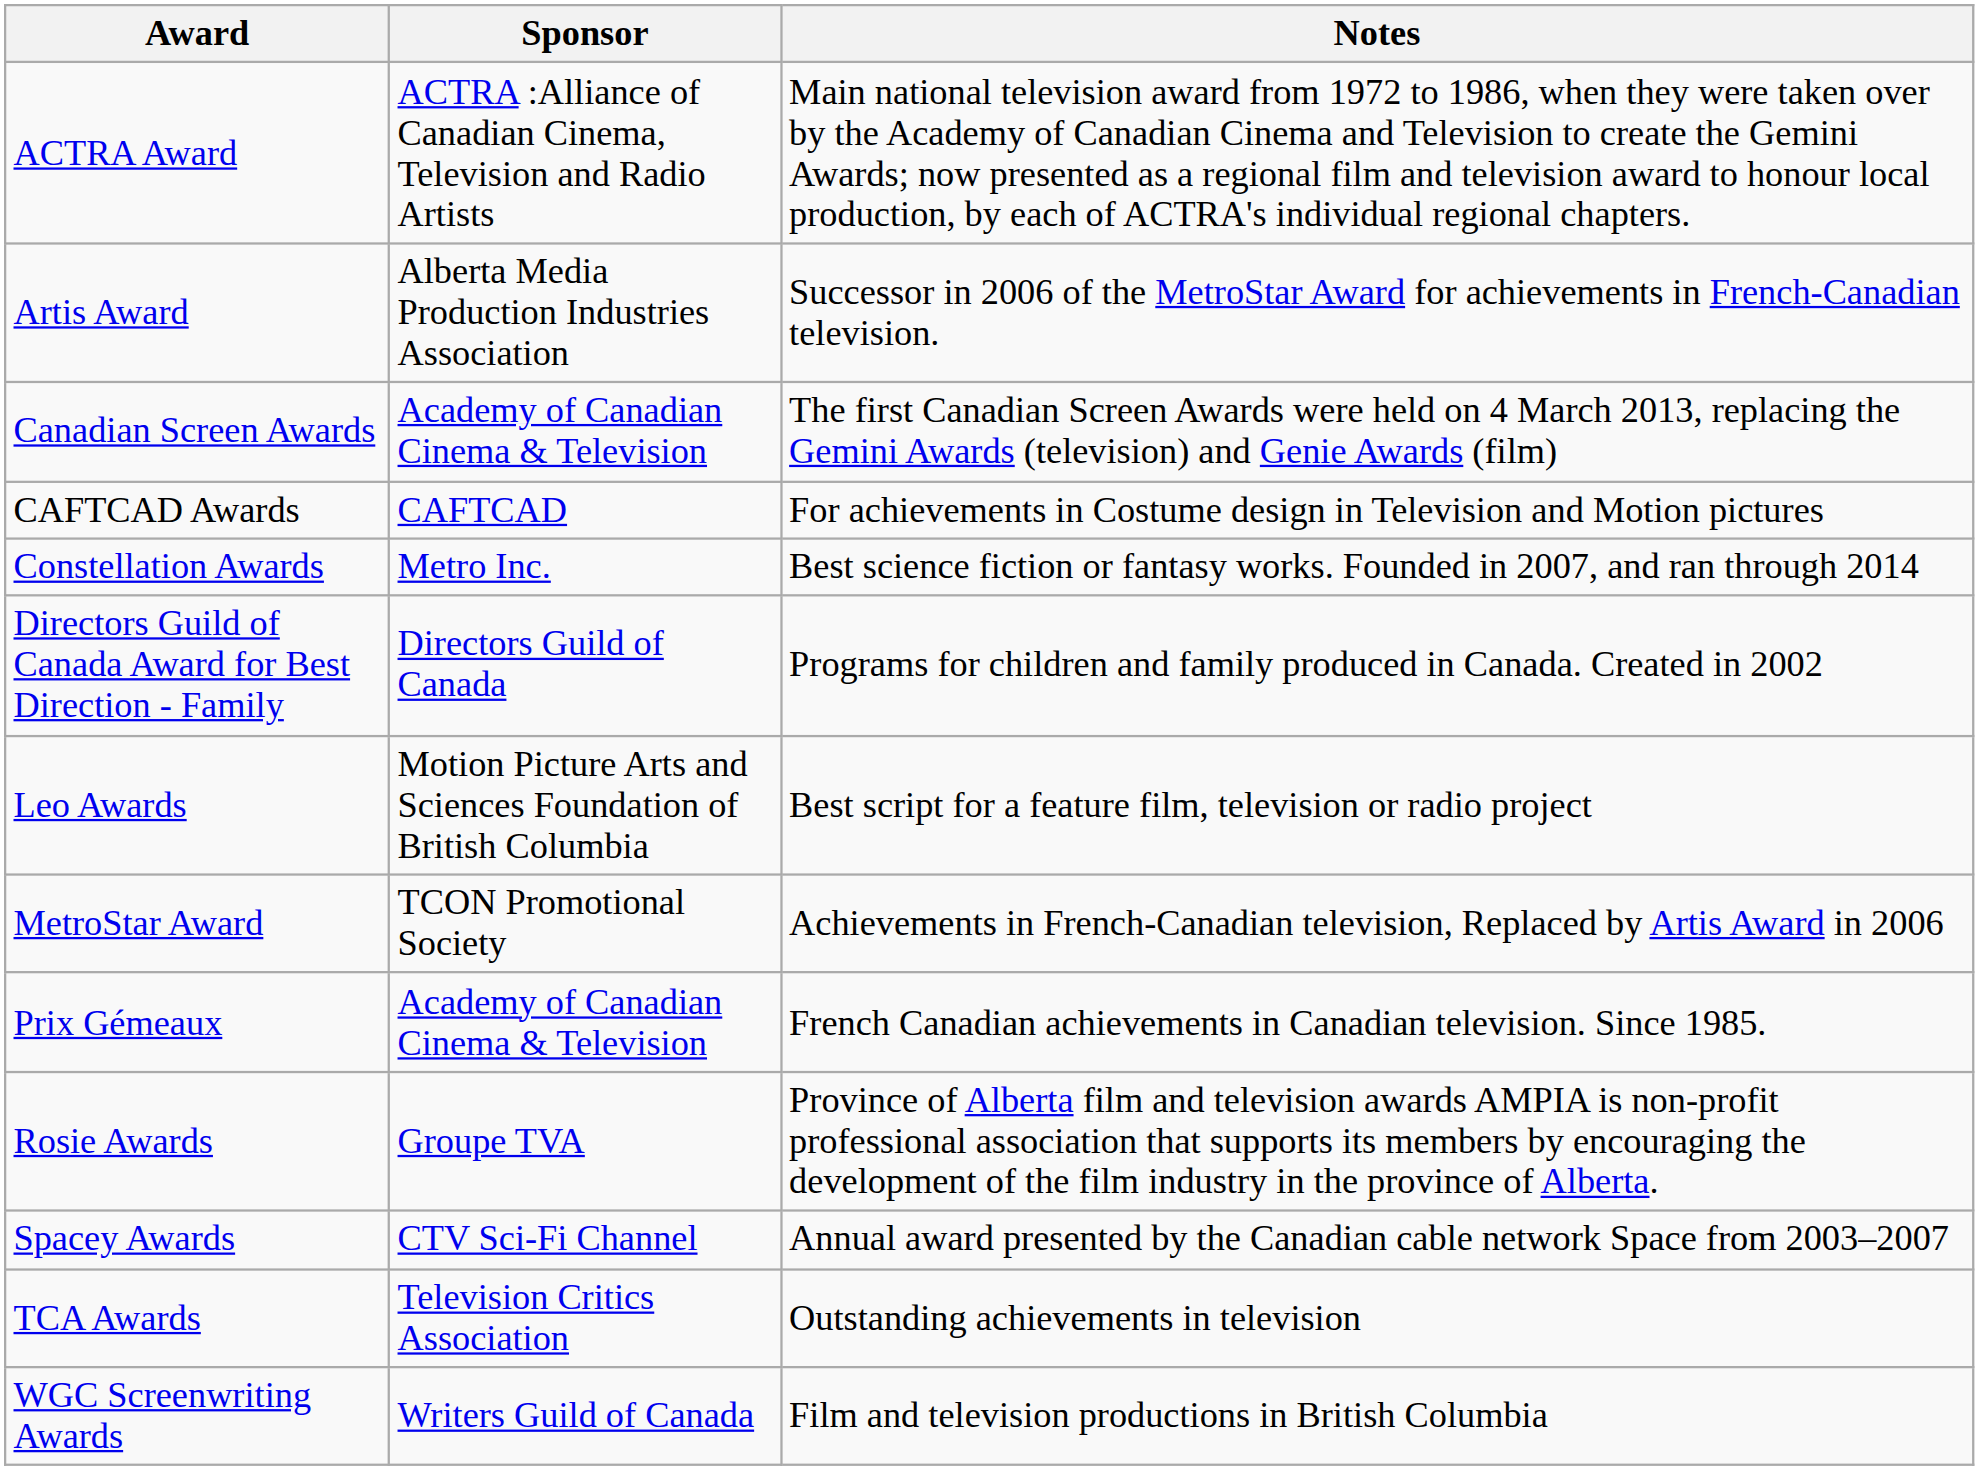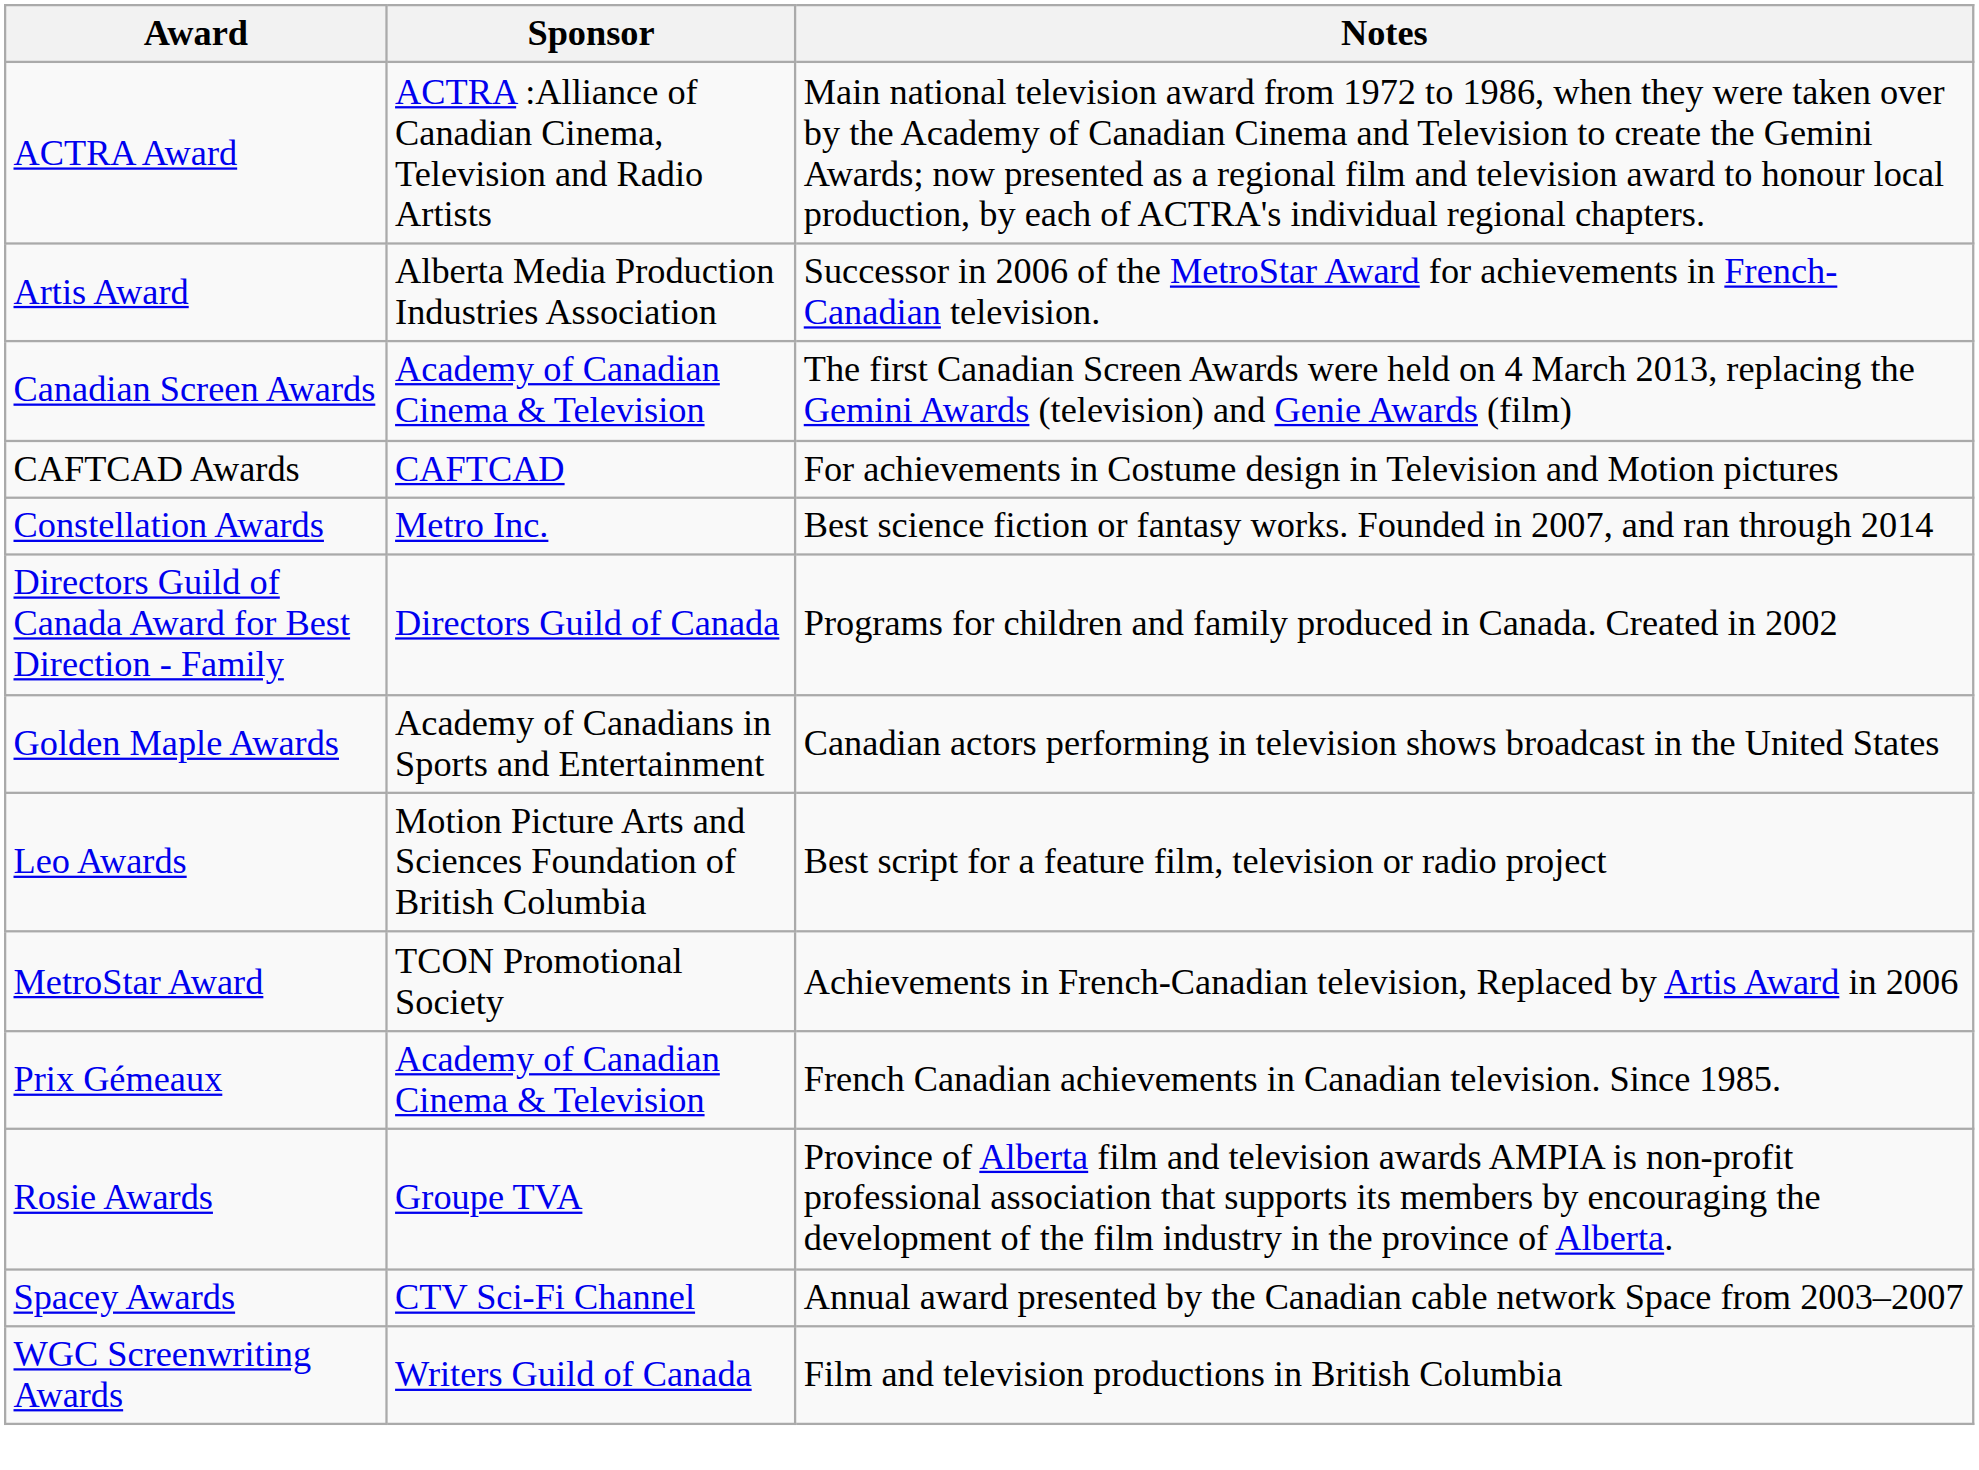 <table class="wikitable sortable">
 <tr>
 <th>Award</th>
 <th>Sponsor</th>
 <th>Notes</th>
 </tr>
 <tr>
 <td><a href='#'>ACTRA Award</a></td>
 <td><a href='#'>ACTRA</a> :Alliance of Canadian Cinema, Television and Radio Artists</td>
 <td>Main national television award from 1972 to 1986, when they were taken over by the Academy of Canadian Cinema and Television to create the Gemini Awards; now presented as a regional film and television award to honour local production, by each of ACTRA's individual regional chapters.</td>
 </tr>
 <tr>
 <td><a href='#'>Artis Award</a></td>
 <td>Alberta Media Production Industries Association</td>
 <td>Successor in 2006 of the <a href='#'>MetroStar Award</a> for achievements in <a href='#'>French-Canadian</a> television.</td>
 </tr>
 <tr>
 <td><a href='#'>Canadian Screen Awards</a></td>
 <td><a href='#'>Academy of Canadian Cinema & Television</a></td>
 <td>The first Canadian Screen Awards were held on 4 March 2013, replacing the <a href='#'>Gemini Awards</a> (television) and <a href='#'>Genie Awards</a> (film)</td>
 </tr>
 <tr>
 <td>CAFTCAD Awards</td>
 <td><a href='#'>CAFTCAD</a></td>
 <td>For achievements in Costume design in Television and Motion pictures</td>
 </tr>
 <tr>
 <td><a href='#'>Constellation Awards</a></td>
 <td><a href='#'>Metro Inc.</a></td>
 <td>Best science fiction or fantasy works. Founded in 2007, and ran through 2014</td>
 </tr>
 <tr>
 <td><a href='#'>Directors Guild of Canada Award for Best Direction - Family</a></td>
 <td><a href='#'>Directors Guild of Canada</a></td>
 <td>Programs for children and family produced in Canada. Created in 2002</td>
 </tr>
 <tr>
+<td><a href='#'>Golden Maple Awards</a></td>
+<td>Academy of Canadians in Sports and Entertainment</td>
+<td>Canadian actors performing in television shows broadcast in the United States</td>
+</tr>
+<tr>
 <td><a href='#'>Leo Awards</a></td>
 <td>Motion Picture Arts and Sciences Foundation of British Columbia</td>
 <td>Best script for a feature film, television or radio project</td>
 </tr>
 <tr>
 <td><a href='#'>MetroStar Award</a></td>
 <td>TCON Promotional Society</td>
 <td>Achievements in French-Canadian television, Replaced by <a href='#'>Artis Award</a> in 2006</td>
 </tr>
 <tr>
 <td><a href='#'>Prix Gémeaux</a></td>
 <td><a href='#'>Academy of Canadian Cinema & Television</a></td>
 <td>French Canadian achievements in Canadian television. Since 1985.</td>
 </tr>
 <tr>
 <td><a href='#'>Rosie Awards</a></td>
 <td><a href='#'>Groupe TVA</a></td>
 <td>Province of <a href='#'>Alberta</a> film and television awards  AMPIA is non-profit professional association that supports its members by encouraging the development of the film industry in the province of <a href='#'>Alberta</a>.</td>
 </tr>
 <tr>
 <td><a href='#'>Spacey Awards</a></td>
 <td><a href='#'>CTV Sci-Fi Channel</a></td>
 <td>Annual award presented by the Canadian cable network Space from 2003–2007</td>
 </tr>
 <tr>
-<td><a href='#'>TCA Awards</a></td>
-<td><a href='#'>Television Critics Association</a></td>
-<td>Outstanding achievements in television</td>
-</tr>
-<tr>
 <td><a href='#'>WGC Screenwriting Awards</a></td>
 <td><a href='#'>Writers Guild of Canada</a></td>
 <td>Film and television productions in British Columbia</td>
 </tr>
 </table>
